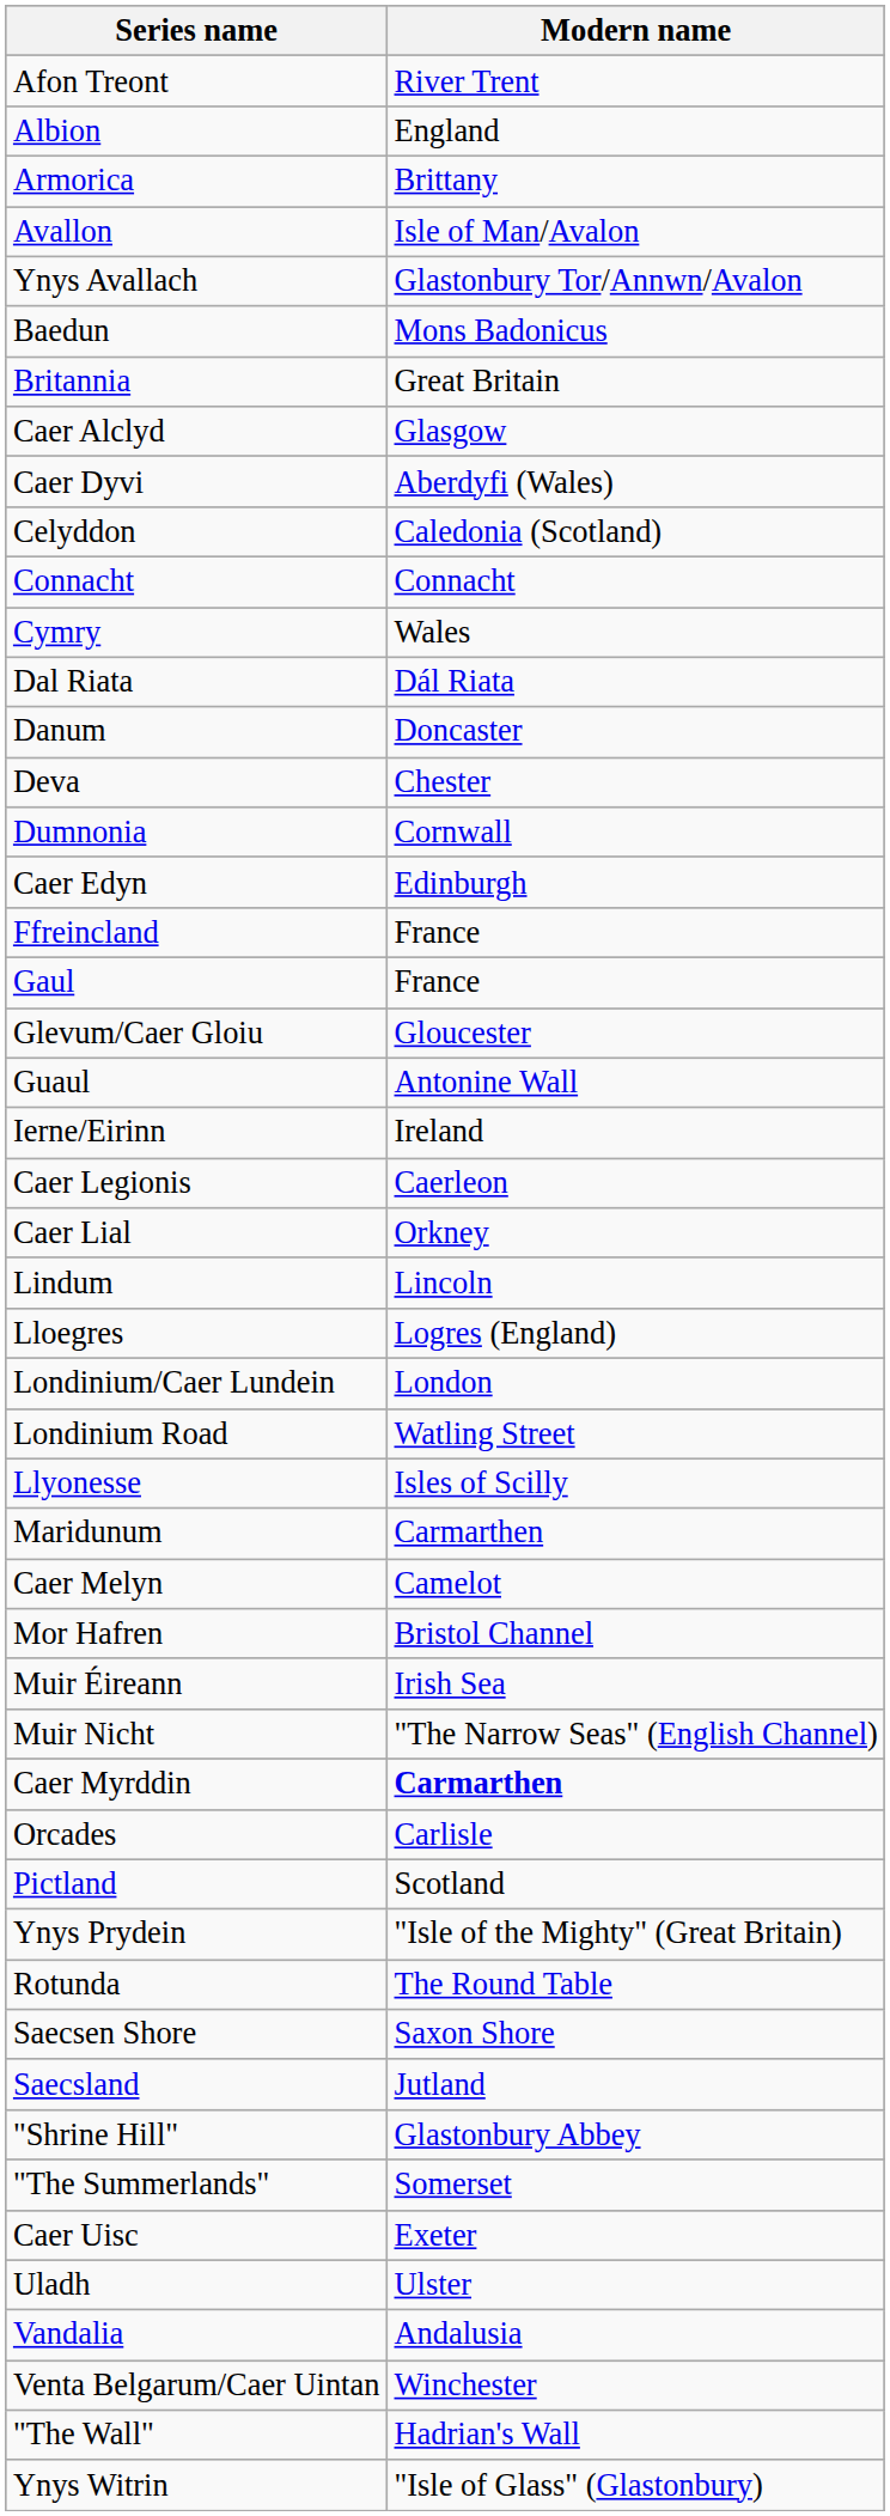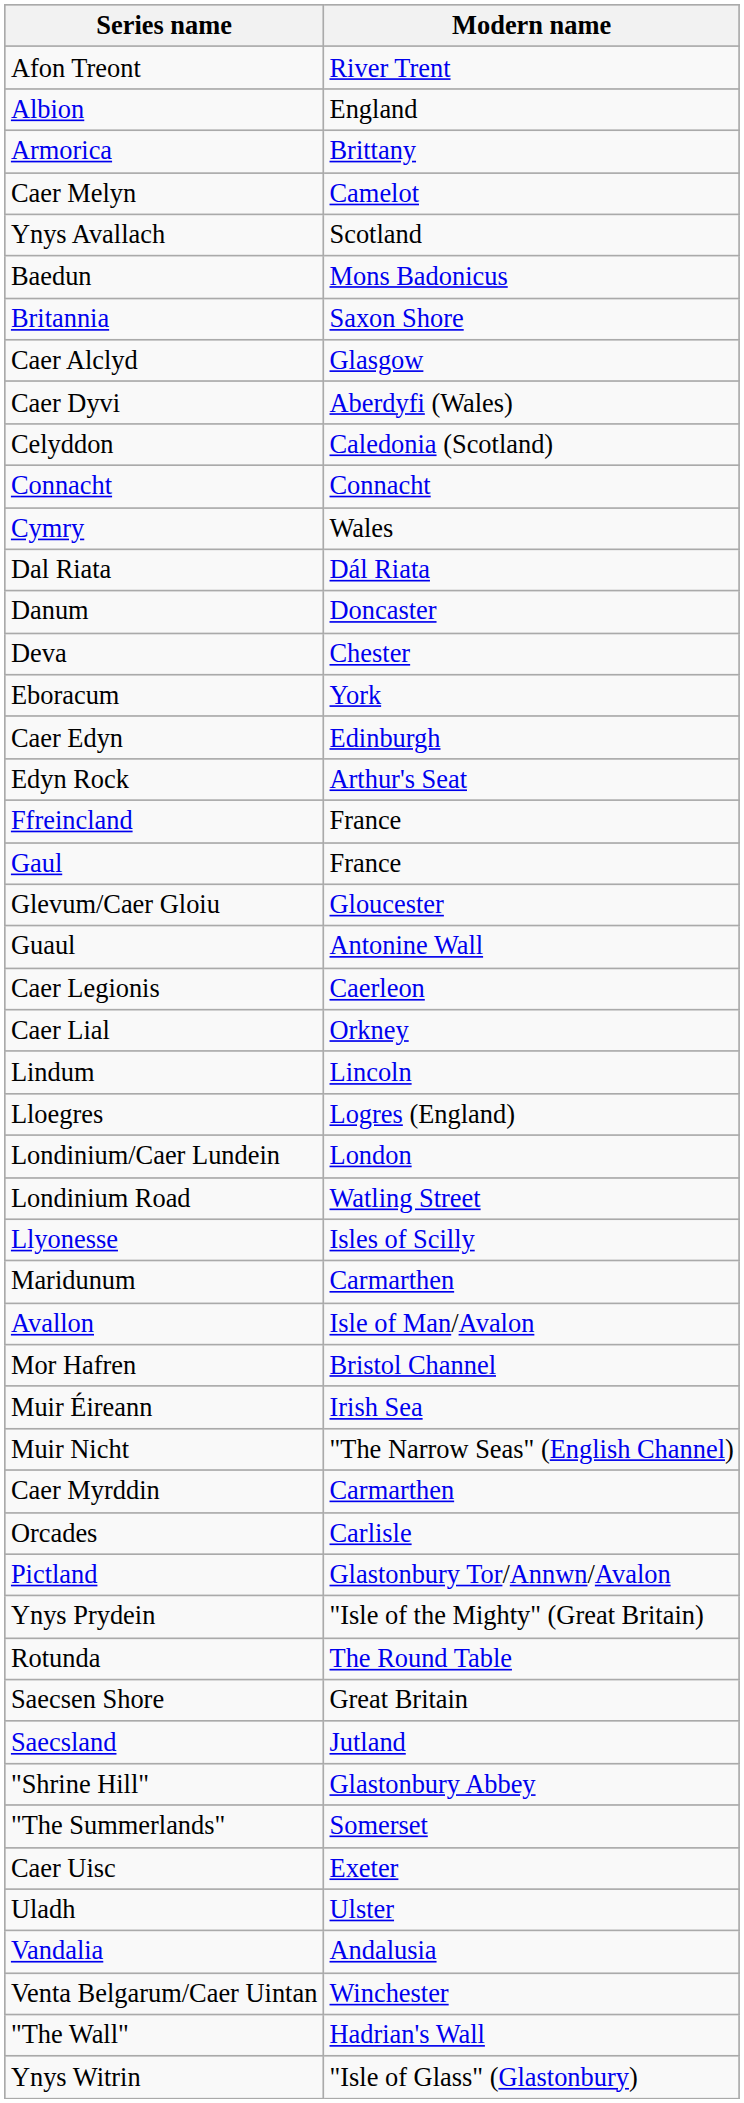 <table class="wikitable">
 <tr>
 <th>Series name</th>
 <th>Modern name</th>
 </tr>
 <tr>
 <td>Afon Treont</td>
 <td><a href='#'>River Trent</a></td>
 </tr>
 <tr>
 <td><a href='#'>Albion</a></td>
 <td>England</td>
 </tr>
 <tr>
 <td><a href='#'>Armorica</a></td>
 <td><a href='#'>Brittany</a></td>
 </tr>
 <tr>
-<td><a href='#'>Avallon</a></td>
-<td><a href='#'>Isle of Man</a>/<a href='#'>Avalon</a></td>
+<td>Caer Melyn</td>
+<td><a href='#'>Camelot</a></td>
 </tr>
 <tr>
 <td>Ynys Avallach</td>
-<td><a href='#'>Glastonbury Tor</a>/<a href='#'>Annwn</a>/<a href='#'>Avalon</a></td>
+<td>Scotland</td>
 </tr>
 <tr>
 <td>Baedun</td>
 <td><a href='#'>Mons Badonicus</a></td>
 </tr>
 <tr>
 <td><a href='#'>Britannia</a></td>
-<td>Great Britain</td>
+<td><a href='#'>Saxon Shore</a></td>
 </tr>
 <tr>
 <td>Caer Alclyd</td>
 <td><a href='#'>Glasgow</a></td>
 </tr>
 <tr>
 <td>Caer Dyvi</td>
 <td><a href='#'>Aberdyfi</a> (Wales)</td>
 </tr>
 <tr>
 <td>Celyddon</td>
 <td><a href='#'>Caledonia</a> (Scotland)</td>
 </tr>
 <tr>
 <td><a href='#'>Connacht</a></td>
 <td><a href='#'>Connacht</a></td>
 </tr>
 <tr>
 <td><a href='#'>Cymry</a></td>
 <td>Wales</td>
 </tr>
 <tr>
 <td>Dal Riata</td>
 <td><a href='#'>Dál Riata</a></td>
 </tr>
 <tr>
 <td>Danum</td>
 <td><a href='#'>Doncaster</a></td>
 </tr>
 <tr>
 <td>Deva</td>
 <td><a href='#'>Chester</a></td>
 </tr>
 <tr>
-<td><a href='#'>Dumnonia</a></td>
-<td><a href='#'>Cornwall</a></td>
+<td>Eboracum</td>
+<td><a href='#'>York</a></td>
 </tr>
 <tr>
 <td>Caer Edyn</td>
 <td><a href='#'>Edinburgh</a></td>
+</tr>
+<tr>
+<td>Edyn Rock</td>
+<td><a href='#'>Arthur's Seat</a></td>
 </tr>
 <tr>
 <td><a href='#'>Ffreincland</a></td>
 <td>France</td>
 </tr>
 <tr>
 <td><a href='#'>Gaul</a></td>
 <td>France</td>
 </tr>
 <tr>
 <td>Glevum/Caer Gloiu</td>
 <td><a href='#'>Gloucester</a></td>
 </tr>
 <tr>
 <td>Guaul</td>
 <td><a href='#'>Antonine Wall</a></td>
-</tr>
-<tr>
-<td>Ierne/Eirinn</td>
-<td>Ireland</td>
 </tr>
 <tr>
 <td>Caer Legionis</td>
 <td><a href='#'>Caerleon</a></td>
 </tr>
 <tr>
 <td>Caer Lial</td>
 <td><a href='#'>Orkney</a></td>
 </tr>
 <tr>
 <td>Lindum</td>
 <td><a href='#'>Lincoln</a></td>
 </tr>
 <tr>
 <td>Lloegres</td>
 <td><a href='#'>Logres</a> (England)</td>
 </tr>
 <tr>
 <td>Londinium/Caer Lundein</td>
 <td><a href='#'>London</a></td>
 </tr>
 <tr>
 <td>Londinium Road</td>
 <td><a href='#'>Watling Street</a></td>
 </tr>
 <tr>
 <td><a href='#'>Llyonesse</a></td>
 <td><a href='#'>Isles of Scilly</a></td>
 </tr>
 <tr>
 <td>Maridunum</td>
 <td><a href='#'>Carmarthen</a></td>
 </tr>
 <tr>
-<td>Caer Melyn</td>
-<td><a href='#'>Camelot</a></td>
+<td><a href='#'>Avallon</a></td>
+<td><a href='#'>Isle of Man</a>/<a href='#'>Avalon</a></td>
 </tr>
 <tr>
 <td>Mor Hafren</td>
 <td><a href='#'>Bristol Channel</a></td>
 </tr>
 <tr>
 <td>Muir Éireann</td>
 <td><a href='#'>Irish Sea</a></td>
 </tr>
 <tr>
 <td>Muir Nicht</td>
 <td>"The Narrow Seas" (<a href='#'>English Channel</a>)</td>
 </tr>
 <tr>
 <td>Caer Myrddin</td>
-<td><strong><a href='#'>Carmarthen</a></strong></td>
+<td><a href='#'>Carmarthen</a></td>
 </tr>
 <tr>
 <td>Orcades</td>
 <td><a href='#'>Carlisle</a></td>
 </tr>
 <tr>
 <td><a href='#'>Pictland</a></td>
-<td>Scotland</td>
+<td><a href='#'>Glastonbury Tor</a>/<a href='#'>Annwn</a>/<a href='#'>Avalon</a></td>
 </tr>
 <tr>
 <td>Ynys Prydein</td>
 <td>"Isle of the Mighty" (Great Britain)</td>
 </tr>
 <tr>
 <td>Rotunda</td>
 <td><a href='#'>The Round Table</a></td>
 </tr>
 <tr>
 <td>Saecsen Shore</td>
-<td><a href='#'>Saxon Shore</a></td>
+<td>Great Britain</td>
 </tr>
 <tr>
 <td><a href='#'>Saecsland</a></td>
 <td><a href='#'>Jutland</a></td>
 </tr>
 <tr>
 <td>"Shrine Hill"</td>
 <td><a href='#'>Glastonbury Abbey</a></td>
 </tr>
 <tr>
 <td>"The Summerlands"</td>
 <td><a href='#'>Somerset</a></td>
 </tr>
 <tr>
 <td>Caer Uisc</td>
 <td><a href='#'>Exeter</a></td>
 </tr>
 <tr>
 <td>Uladh</td>
 <td><a href='#'>Ulster</a></td>
 </tr>
 <tr>
 <td><a href='#'>Vandalia</a></td>
 <td><a href='#'>Andalusia</a></td>
 </tr>
 <tr>
 <td>Venta Belgarum/Caer Uintan</td>
 <td><a href='#'>Winchester</a></td>
 </tr>
 <tr>
 <td>"The Wall"</td>
 <td><a href='#'>Hadrian's Wall</a></td>
 </tr>
 <tr>
 <td>Ynys Witrin</td>
 <td>"Isle of Glass" (<a href='#'>Glastonbury</a>)</td>
 </tr>
 </table>
